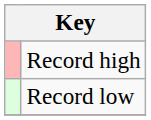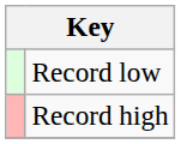 <table class="wikitable">
 <tr>
 <th colspan=2>Key</th>
+</tr>
+<tr>
+<td style="background:#dfd;"> </td>
+<td>Record low</td>
 </tr>
 <tr>
 <td style="background:#ffb6b6;"> </td>
 <td>Record high</td>
 </tr>
 <tr>
-<td style="background:#dfd;"> </td>
-<td>Record low</td>
-</tr>
-<tr>
 </tr>
 </table>
